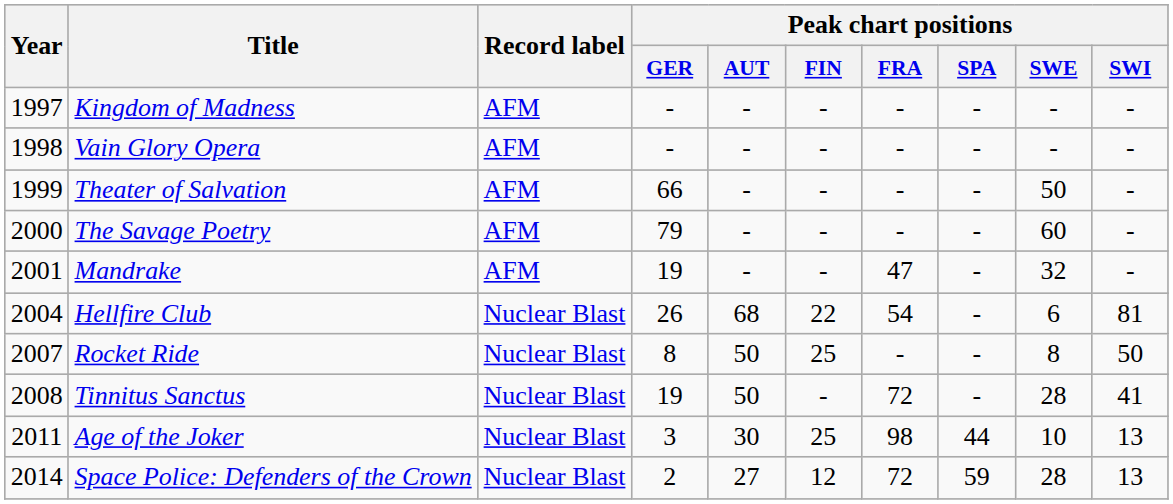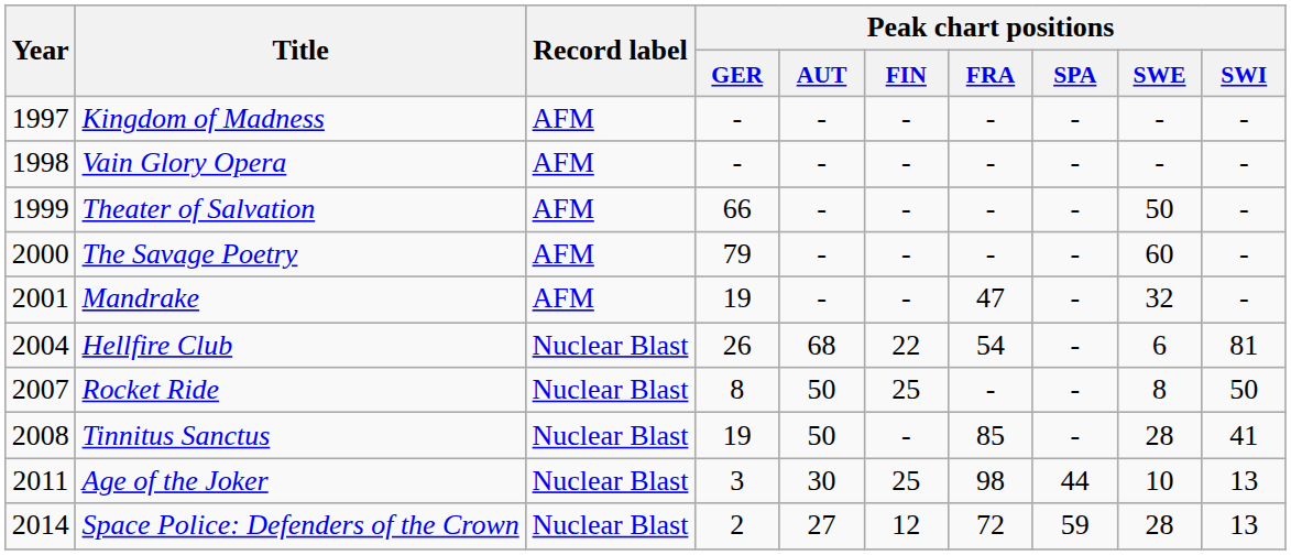 <table class="wikitable">
 <tr>
 <th rowspan="2"><strong>Year</strong></th>
 <th rowspan="2">Title</th>
 <th rowspan="2">Record label</th>
 <th colspan="16"><strong>Peak chart positions</strong></th>
 </tr>
 <tr>
 <th style="width:40px;"><small><a href='#'>GER</a><br></small></th>
 <th style="width:40px;"><small><a href='#'>AUT</a></small><br></th>
 <th style="width:40px;"><small><a href='#'>FIN</a></small><br></th>
 <th style="width:40px;"><small><a href='#'>FRA</a></small><br></th>
 <th style="width:40px;"><small><a href='#'>SPA</a><br></small></th>
 <th style="width:40px;"><small><a href='#'>SWE</a></small><br></th>
 <th style="width:40px;"><small><a href='#'>SWI</a><br></small></th>
 </tr>
 <tr>
 <td style="text-align:center;">1997</td>
 <td style="text-align:left;"><em><a href='#'>Kingdom of Madness</a></em></td>
 <td style="text-align:left;"><a href='#'>AFM</a></td>
 <td style="text-align:center;">-</td>
 <td style="text-align:center;">-</td>
 <td style="text-align:center;">-</td>
 <td style="text-align:center;">-</td>
 <td style="text-align:center;">-</td>
 <td style="text-align:center;">-</td>
 <td style="text-align:center;">-</td>
 </tr>
 <tr>
 <td style="text-align:center;">1998</td>
 <td style="text-align:left;"><em><a href='#'>Vain Glory Opera</a></em></td>
 <td style="text-align:left;"><a href='#'>AFM</a></td>
 <td style="text-align:center;">-</td>
 <td style="text-align:center;">-</td>
 <td style="text-align:center;">-</td>
 <td style="text-align:center;">-</td>
 <td style="text-align:center;">-</td>
 <td style="text-align:center;">-</td>
 <td style="text-align:center;">-</td>
 </tr>
 <tr>
 <td style="text-align:center;">1999</td>
 <td style="text-align:left;"><em><a href='#'>Theater of Salvation</a></em></td>
 <td style="text-align:left;"><a href='#'>AFM</a></td>
 <td style="text-align:center;">66</td>
 <td style="text-align:center;">-</td>
 <td style="text-align:center;">-</td>
 <td style="text-align:center;">-</td>
 <td style="text-align:center;">-</td>
 <td style="text-align:center;">50</td>
 <td style="text-align:center;">-</td>
 </tr>
 <tr>
 <td style="text-align:center;">2000</td>
 <td style="text-align:left;"><em><a href='#'>The Savage Poetry</a></em></td>
 <td style="text-align:left;"><a href='#'>AFM</a></td>
 <td style="text-align:center;">79</td>
 <td style="text-align:center;">-</td>
 <td style="text-align:center;">-</td>
 <td style="text-align:center;">-</td>
 <td style="text-align:center;">-</td>
 <td style="text-align:center;">60</td>
 <td style="text-align:center;">-</td>
 </tr>
 <tr>
 <td style="text-align:center;">2001</td>
 <td style="text-align:left;"><em><a href='#'>Mandrake</a></em></td>
 <td style="text-align:left;"><a href='#'>AFM</a></td>
 <td style="text-align:center;">19</td>
 <td style="text-align:center;">-</td>
 <td style="text-align:center;">-</td>
 <td style="text-align:center;">47</td>
 <td style="text-align:center;">-</td>
 <td style="text-align:center;">32</td>
 <td style="text-align:center;">-</td>
 </tr>
 <tr>
 <td style="text-align:center;">2004</td>
 <td style="text-align:left;"><em><a href='#'>Hellfire Club</a></em></td>
 <td style="text-align:left;"><a href='#'>Nuclear Blast</a></td>
 <td style="text-align:center;">26</td>
 <td style="text-align:center;">68</td>
 <td style="text-align:center;">22</td>
 <td style="text-align:center;">54</td>
 <td style="text-align:center;">-</td>
 <td style="text-align:center;">6</td>
 <td style="text-align:center;">81</td>
 </tr>
 <tr>
 <td style="text-align:center;">2007</td>
 <td style="text-align:left;"><em><a href='#'>Rocket Ride</a></em></td>
 <td style="text-align:left;"><a href='#'>Nuclear Blast</a></td>
 <td style="text-align:center;">8</td>
 <td style="text-align:center;">50</td>
 <td style="text-align:center;">25</td>
 <td style="text-align:center;">-</td>
 <td style="text-align:center;">-</td>
 <td style="text-align:center;">8</td>
 <td style="text-align:center;">50</td>
 </tr>
 <tr>
 <td style="text-align:center;">2008</td>
 <td style="text-align:left;"><em><a href='#'>Tinnitus Sanctus</a></em></td>
 <td style="text-align:left;"><a href='#'>Nuclear Blast</a></td>
 <td style="text-align:center;">19</td>
 <td style="text-align:center;">50</td>
 <td style="text-align:center;">-</td>
-<td style="text-align:center;">72</td>
+<td style="text-align:center;">85</td>
 <td style="text-align:center;">-</td>
 <td style="text-align:center;">28</td>
 <td style="text-align:center;">41</td>
 </tr>
 <tr>
 <td style="text-align:center;">2011</td>
 <td style="text-align:left;"><em><a href='#'>Age of the Joker</a></em></td>
 <td style="text-align:left;"><a href='#'>Nuclear Blast</a></td>
 <td style="text-align:center;">3</td>
 <td style="text-align:center;">30</td>
 <td style="text-align:center;">25</td>
 <td style="text-align:center;">98</td>
 <td style="text-align:center;">44</td>
 <td style="text-align:center;">10</td>
 <td style="text-align:center;">13</td>
 </tr>
 <tr>
 <td style="text-align:center;">2014</td>
 <td style="text-align:left;"><em><a href='#'>Space Police: Defenders of the Crown</a></em></td>
 <td style="text-align:left;"><a href='#'>Nuclear Blast</a></td>
 <td style="text-align:center;">2</td>
 <td style="text-align:center;">27</td>
 <td style="text-align:center;">12</td>
 <td style="text-align:center;">72</td>
 <td style="text-align:center;">59</td>
 <td style="text-align:center;">28</td>
 <td style="text-align:center;">13</td>
 </tr>
 </table>
